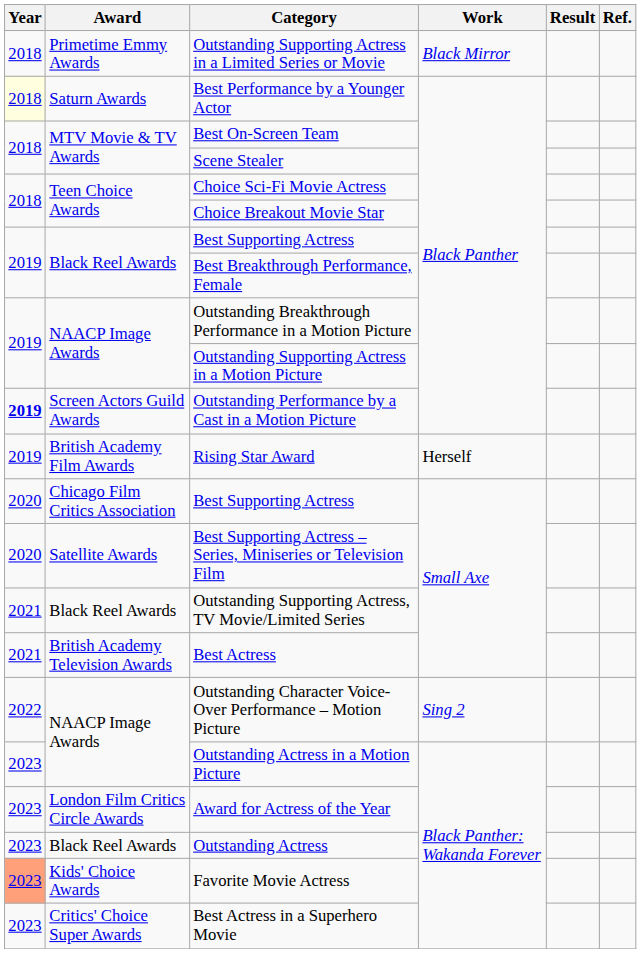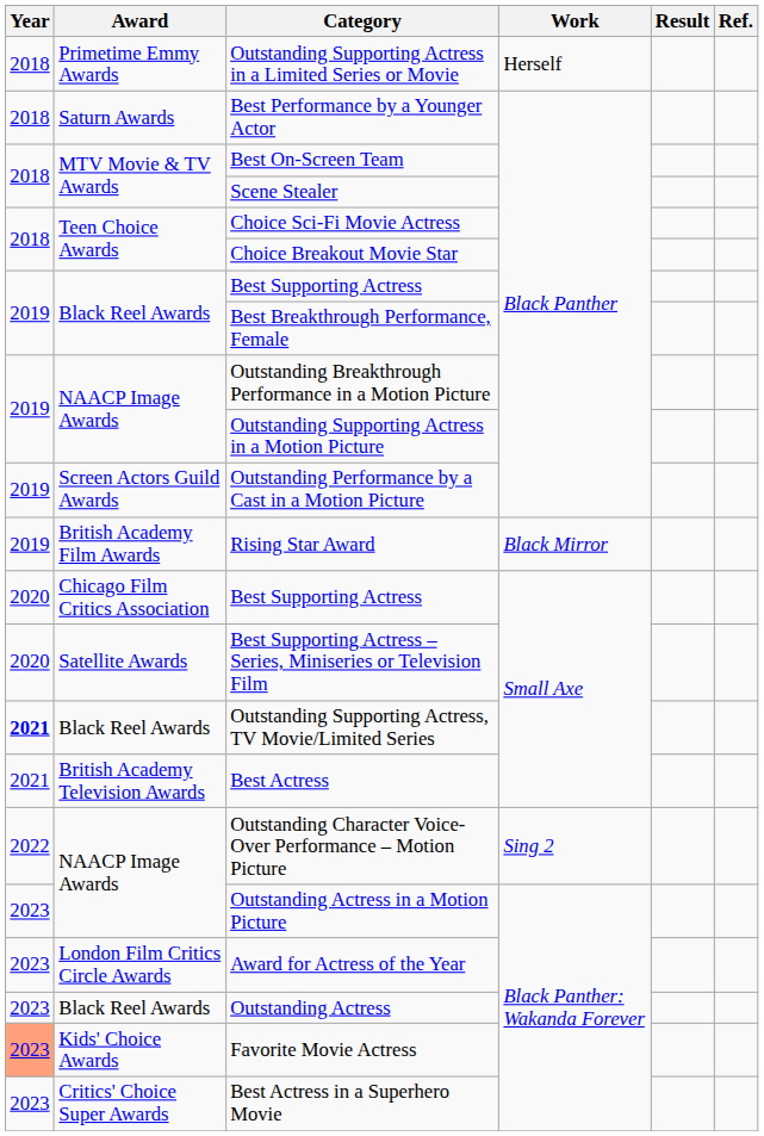 <table class="wikitable unsortable">
 <tr>
 <th>Year</th>
 <th>Award</th>
 <th>Category</th>
 <th>Work</th>
 <th>Result</th>
 <th class="unsortable">Ref.</th>
 </tr>
 <tr>
 <td><a href='#'>2018</a></td>
 <td><a href='#'>Primetime Emmy Awards</a></td>
 <td><a href='#'>Outstanding Supporting Actress in a Limited Series or Movie</a></td>
-<td><em><a href='#'>Black Mirror</a></em></td>
+<td>Herself</td>
 <td></td>
 <td></td>
 </tr>
 <tr>
-<td style="background: lightyellow;"><a href='#'>2018</a></td>
+<td><a href='#'>2018</a></td>
 <td><a href='#'>Saturn Awards</a></td>
 <td><a href='#'>Best Performance by a Younger Actor</a></td>
 <td rowspan="10"><em><a href='#'>Black Panther</a></em></td>
 <td></td>
 <td></td>
 </tr>
 <tr>
 <td rowspan="2"><a href='#'>2018</a></td>
 <td rowspan="2"><a href='#'>MTV Movie & TV Awards</a></td>
 <td><a href='#'>Best On-Screen Team</a></td>
 <td></td>
 <td></td>
 </tr>
 <tr>
 <td><a href='#'>Scene Stealer</a></td>
 <td></td>
 <td></td>
 </tr>
 <tr>
 <td rowspan="2"><a href='#'>2018</a></td>
 <td rowspan="2"><a href='#'>Teen Choice Awards</a></td>
 <td><a href='#'>Choice Sci-Fi Movie Actress</a></td>
 <td></td>
 <td></td>
 </tr>
 <tr>
 <td><a href='#'>Choice Breakout Movie Star</a></td>
 <td></td>
 <td></td>
 </tr>
 <tr>
 <td rowspan="2"><a href='#'>2019</a></td>
 <td rowspan="2"><a href='#'>Black Reel Awards</a></td>
 <td><a href='#'>Best Supporting Actress</a></td>
 <td></td>
 <td></td>
 </tr>
 <tr>
 <td><a href='#'>Best Breakthrough Performance, Female</a></td>
 <td></td>
 <td></td>
 </tr>
 <tr>
 <td rowspan="2"><a href='#'>2019</a></td>
 <td rowspan="2"><a href='#'>NAACP Image Awards</a></td>
 <td>Outstanding Breakthrough Performance in a Motion Picture</td>
 <td></td>
 <td></td>
 </tr>
 <tr>
 <td><a href='#'>Outstanding Supporting Actress in a Motion Picture</a></td>
 <td></td>
 <td></td>
 </tr>
 <tr>
-<td><strong><a href='#'>2019</a></strong></td>
+<td><a href='#'>2019</a></td>
 <td><a href='#'>Screen Actors Guild Awards</a></td>
 <td><a href='#'>Outstanding Performance by a Cast in a Motion Picture</a></td>
 <td></td>
 <td></td>
 </tr>
 <tr>
 <td><a href='#'>2019</a></td>
 <td><a href='#'>British Academy Film Awards</a></td>
 <td><a href='#'>Rising Star Award</a></td>
-<td>Herself</td>
+<td><em><a href='#'>Black Mirror</a></em></td>
 <td></td>
 <td></td>
 </tr>
 <tr>
 <td><a href='#'>2020</a></td>
 <td><a href='#'>Chicago Film Critics Association</a></td>
 <td><a href='#'>Best Supporting Actress</a></td>
 <td rowspan="4"><em><a href='#'>Small Axe</a></em></td>
 <td></td>
 <td></td>
 </tr>
 <tr>
 <td><a href='#'>2020</a></td>
 <td><a href='#'>Satellite Awards</a></td>
 <td><a href='#'>Best Supporting Actress – Series, Miniseries or Television Film</a></td>
 <td></td>
 <td></td>
 </tr>
 <tr>
-<td><a href='#'>2021</a></td>
+<td><strong><a href='#'>2021</a></strong></td>
 <td>Black Reel Awards</td>
 <td>Outstanding Supporting Actress, TV Movie/Limited Series</td>
 <td></td>
 <td></td>
 </tr>
 <tr>
 <td><a href='#'>2021</a></td>
 <td><a href='#'>British Academy Television Awards</a></td>
 <td><a href='#'>Best Actress</a></td>
 <td></td>
 <td></td>
 </tr>
 <tr>
 <td><a href='#'>2022</a></td>
 <td rowspan="2">NAACP Image Awards</td>
 <td>Outstanding Character Voice-Over Performance – Motion Picture</td>
 <td><em><a href='#'>Sing 2</a></em></td>
 <td></td>
 <td></td>
 </tr>
 <tr>
 <td><a href='#'>2023</a></td>
 <td><a href='#'>Outstanding Actress in a Motion Picture</a></td>
 <td rowspan="5"><em><a href='#'>Black Panther: Wakanda Forever</a></em></td>
 <td></td>
 <td></td>
 </tr>
 <tr>
 <td><a href='#'>2023</a></td>
 <td><a href='#'>London Film Critics Circle Awards</a></td>
 <td><a href='#'>Award for Actress of the Year</a></td>
 <td></td>
 <td></td>
 </tr>
 <tr>
 <td><a href='#'>2023</a></td>
 <td>Black Reel Awards</td>
 <td><a href='#'>Outstanding Actress</a></td>
 <td></td>
 <td></td>
 </tr>
 <tr>
 <td style="background: lightsalmon;"><a href='#'>2023</a></td>
 <td><a href='#'>Kids' Choice Awards</a></td>
 <td>Favorite Movie Actress</td>
 <td></td>
 <td></td>
 </tr>
 <tr>
 <td><a href='#'>2023</a></td>
 <td><a href='#'>Critics' Choice Super Awards</a></td>
 <td>Best Actress in a Superhero Movie</td>
 <td></td>
 <td></td>
 </tr>
 </table>
